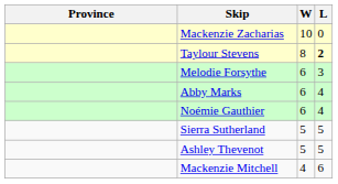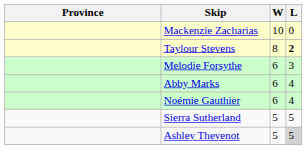 <table class="wikitable">
 <tr>
 <th width=220>Province</th>
 <th width=150>Skip</th>
 <th width=15>W</th>
 <th width=15>L</th>
 </tr>
 <tr bgcolor=#ffffcc>
 <td></td>
 <td><a href='#'>Mackenzie Zacharias</a></td>
 <td>10</td>
 <td>0</td>
 </tr>
 <tr bgcolor=#ffffcc>
 <td></td>
 <td><a href='#'>Taylour Stevens</a></td>
 <td>8</td>
 <td><strong>2</strong></td>
 </tr>
 <tr bgcolor=#ccffcc>
 <td></td>
 <td><a href='#'>Melodie Forsythe</a></td>
 <td>6</td>
 <td>3</td>
 </tr>
 <tr bgcolor=#ccffcc>
 <td></td>
 <td><a href='#'>Abby Marks</a></td>
 <td>6</td>
 <td>4</td>
 </tr>
 <tr bgcolor=#ccffcc>
 <td></td>
 <td><a href='#'>Noémie Gauthier</a></td>
 <td>6</td>
 <td>4</td>
 </tr>
 <tr>
 <td></td>
 <td><a href='#'>Sierra Sutherland</a></td>
 <td>5</td>
 <td>5</td>
 </tr>
 <tr>
 <td></td>
 <td><a href='#'>Ashley Thevenot</a></td>
 <td>5</td>
-<td>5</td>
-</tr>
-<tr>
-<td></td>
-<td><a href='#'>Mackenzie Mitchell</a></td>
-<td>4</td>
-<td>6</td>
+<td style="background: lightgrey;">5</td>
 </tr>
 </table>
